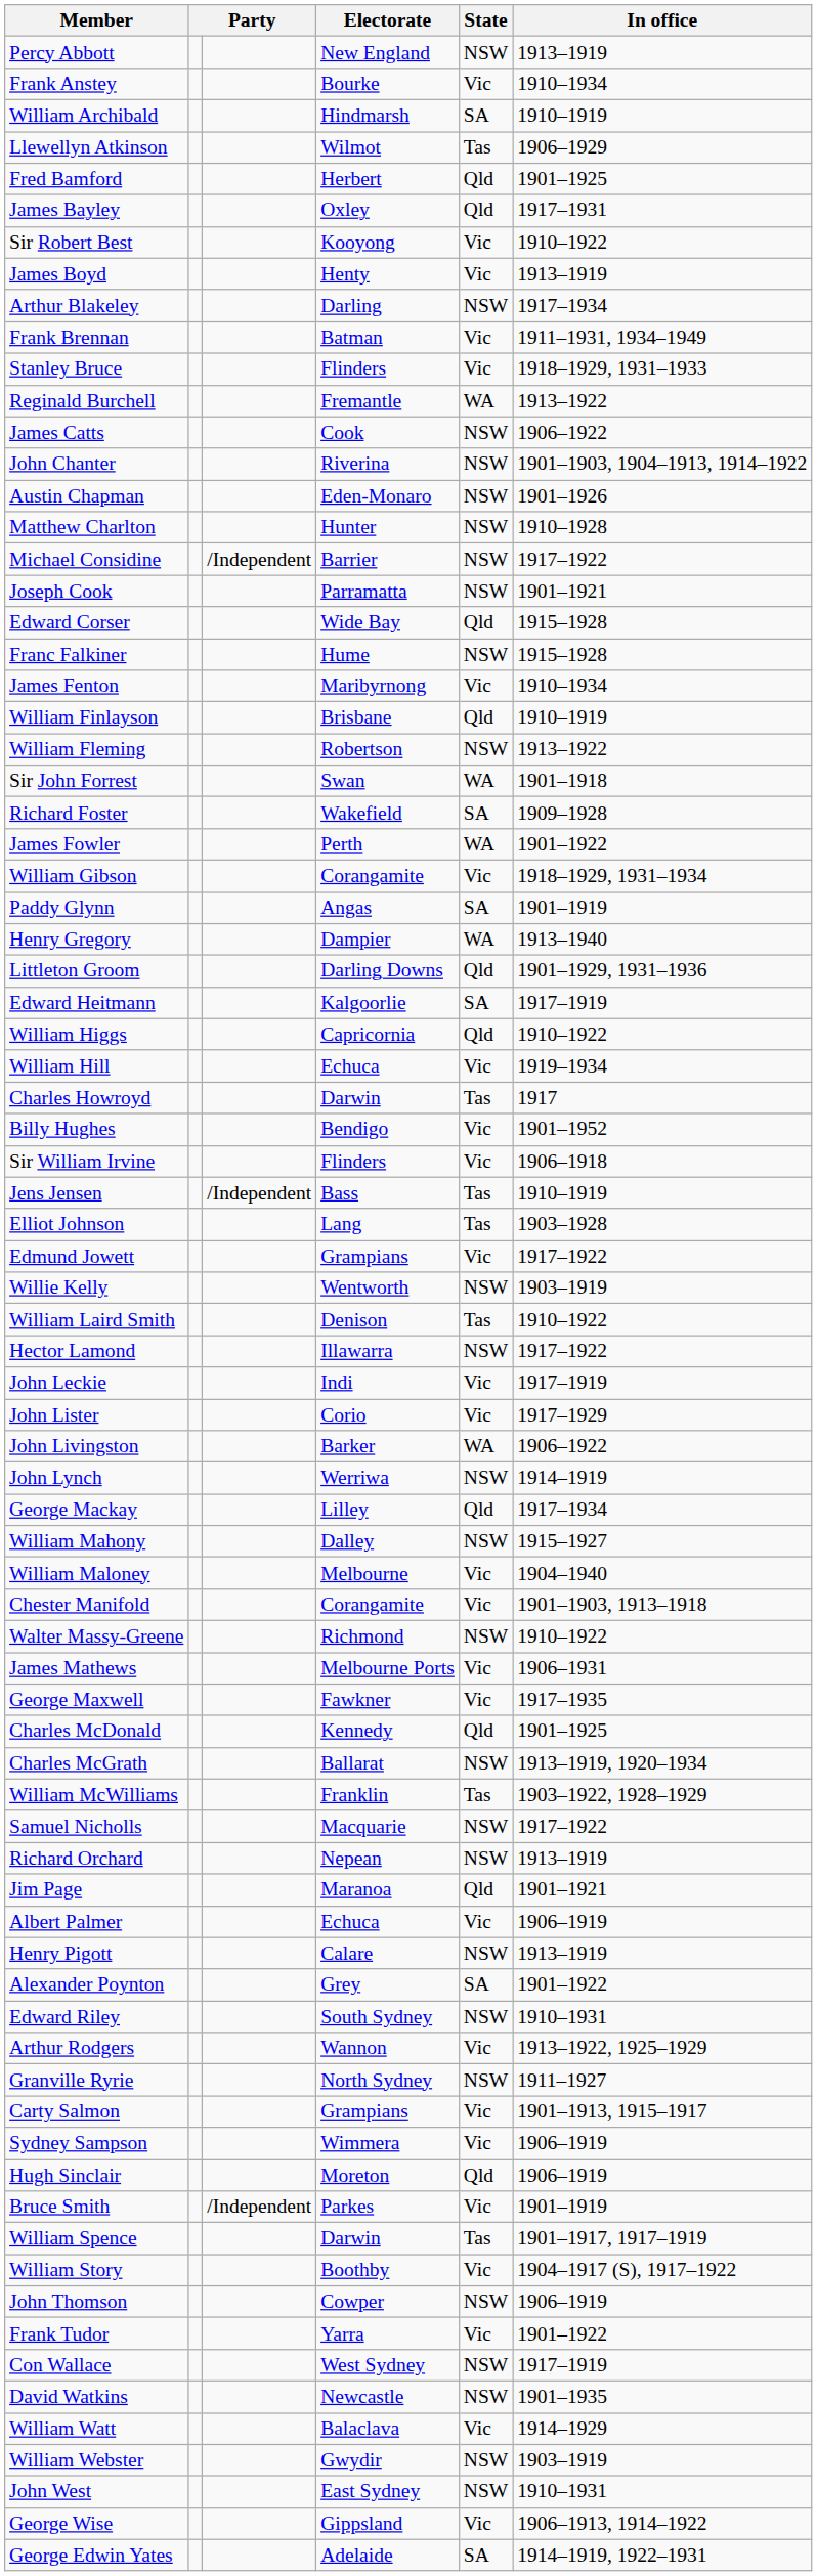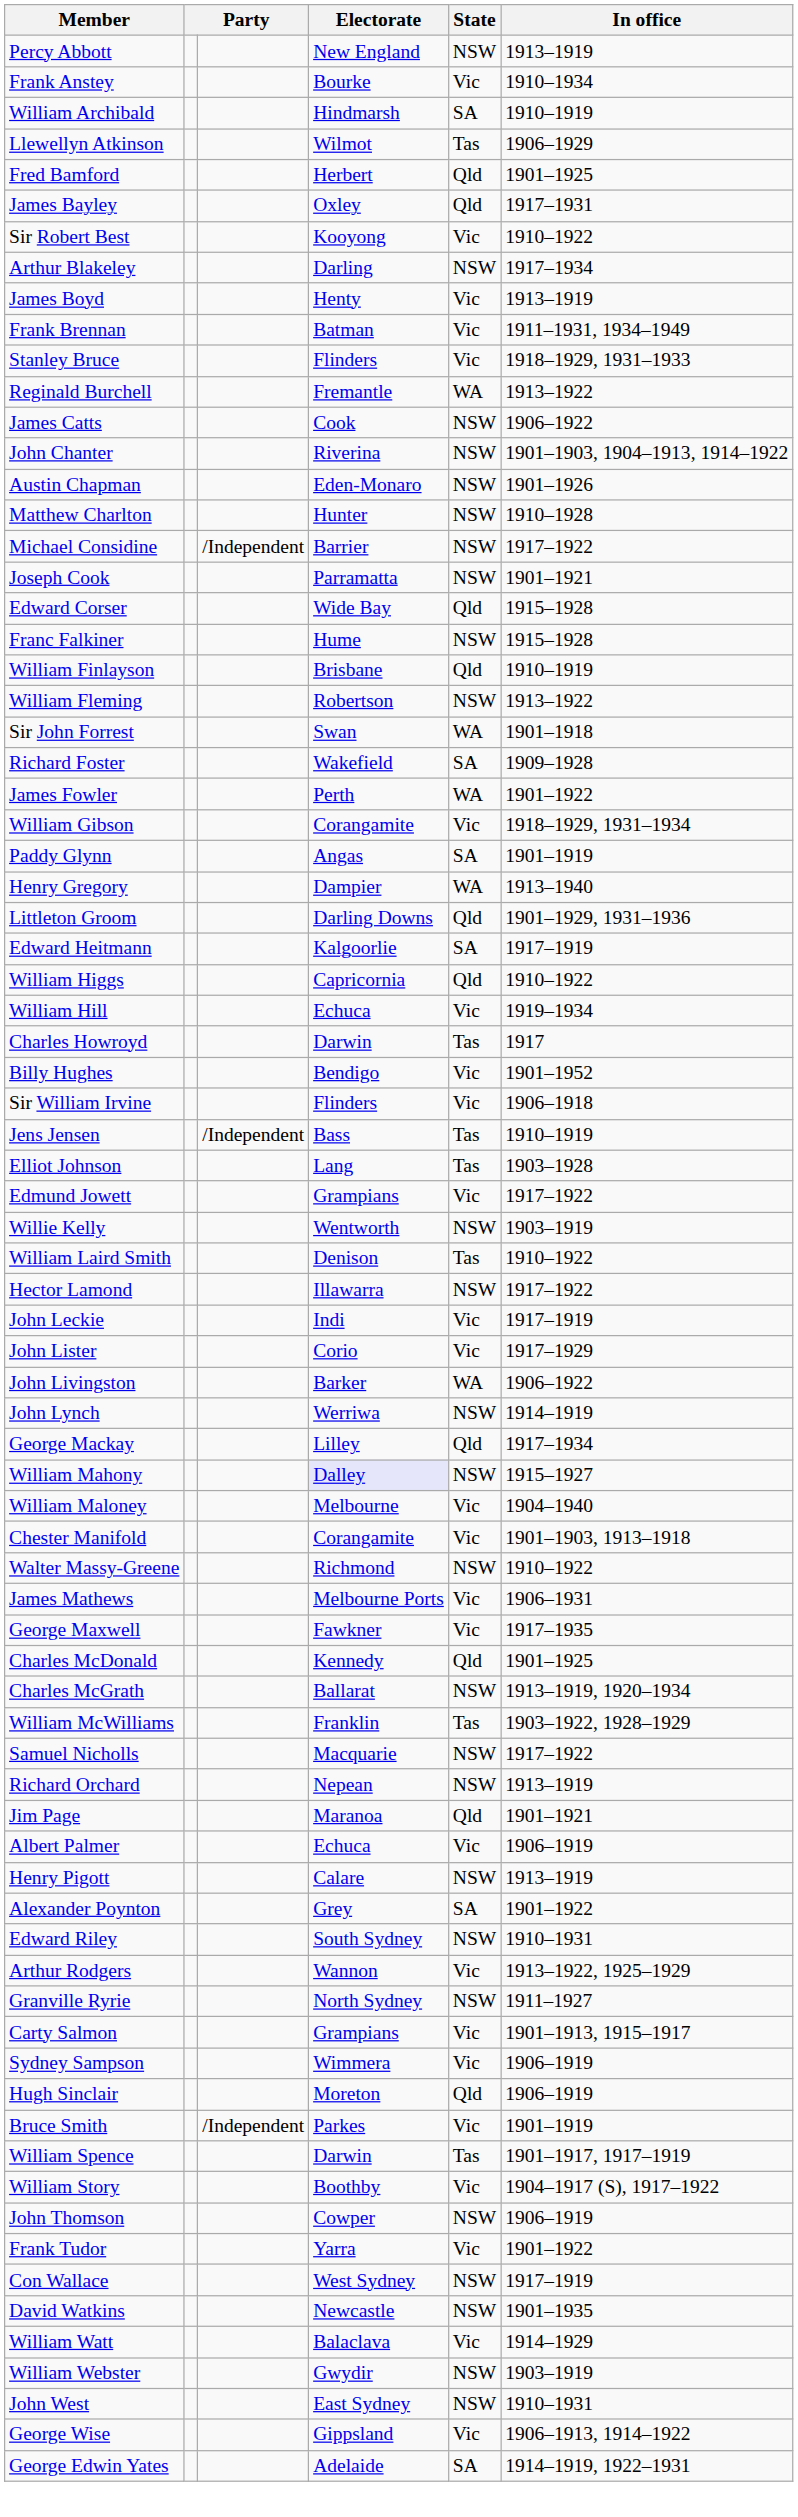 <table class="wikitable sortable">
 <tr>
 <th>Member</th>
 <th colspan=2>Party</th>
 <th>Electorate</th>
 <th>State</th>
 <th>In office</th>
 </tr>
 <tr>
 <td><a href='#'>Percy Abbott</a></td>
 <td> </td>
 <td></td>
 <td><a href='#'>New England</a></td>
 <td>NSW</td>
 <td>1913–1919</td>
 </tr>
 <tr>
 <td><a href='#'>Frank Anstey</a></td>
 <td> </td>
 <td></td>
 <td><a href='#'>Bourke</a></td>
 <td>Vic</td>
 <td>1910–1934</td>
 </tr>
 <tr>
 <td><a href='#'>William Archibald</a></td>
 <td> </td>
 <td></td>
 <td><a href='#'>Hindmarsh</a></td>
 <td>SA</td>
 <td>1910–1919</td>
 </tr>
 <tr>
 <td><a href='#'>Llewellyn Atkinson</a></td>
 <td> </td>
 <td></td>
 <td><a href='#'>Wilmot</a></td>
 <td>Tas</td>
 <td>1906–1929</td>
 </tr>
 <tr>
 <td><a href='#'>Fred Bamford</a></td>
 <td> </td>
 <td></td>
 <td><a href='#'>Herbert</a></td>
 <td>Qld</td>
 <td>1901–1925</td>
 </tr>
 <tr>
 <td><a href='#'>James Bayley</a></td>
 <td> </td>
 <td></td>
 <td><a href='#'>Oxley</a></td>
 <td>Qld</td>
 <td>1917–1931</td>
 </tr>
 <tr>
 <td>Sir <a href='#'>Robert Best</a></td>
 <td> </td>
 <td></td>
 <td><a href='#'>Kooyong</a></td>
 <td>Vic</td>
 <td>1910–1922</td>
 </tr>
 <tr>
+<td><a href='#'>Arthur Blakeley</a></td>
+<td> </td>
+<td></td>
+<td><a href='#'>Darling</a></td>
+<td>NSW</td>
+<td>1917–1934</td>
+</tr>
+<tr>
 <td><a href='#'>James Boyd</a></td>
 <td> </td>
 <td></td>
 <td><a href='#'>Henty</a></td>
 <td>Vic</td>
 <td>1913–1919</td>
-</tr>
-<tr>
-<td><a href='#'>Arthur Blakeley</a></td>
-<td> </td>
-<td></td>
-<td><a href='#'>Darling</a></td>
-<td>NSW</td>
-<td>1917–1934</td>
 </tr>
 <tr>
 <td><a href='#'>Frank Brennan</a></td>
 <td> </td>
 <td></td>
 <td><a href='#'>Batman</a></td>
 <td>Vic</td>
 <td>1911–1931, 1934–1949</td>
 </tr>
 <tr>
 <td><a href='#'>Stanley Bruce</a></td>
 <td> </td>
 <td></td>
 <td><a href='#'>Flinders</a></td>
 <td>Vic</td>
 <td>1918–1929, 1931–1933</td>
 </tr>
 <tr>
 <td><a href='#'>Reginald Burchell</a></td>
 <td> </td>
 <td></td>
 <td><a href='#'>Fremantle</a></td>
 <td>WA</td>
 <td>1913–1922</td>
 </tr>
 <tr>
 <td><a href='#'>James Catts</a></td>
 <td> </td>
 <td></td>
 <td><a href='#'>Cook</a></td>
 <td>NSW</td>
 <td>1906–1922</td>
 </tr>
 <tr>
 <td><a href='#'>John Chanter</a></td>
 <td> </td>
 <td></td>
 <td><a href='#'>Riverina</a></td>
 <td>NSW</td>
 <td>1901–1903, 1904–1913, 1914–1922</td>
 </tr>
 <tr>
 <td><a href='#'>Austin Chapman</a></td>
 <td> </td>
 <td></td>
 <td><a href='#'>Eden-Monaro</a></td>
 <td>NSW</td>
 <td>1901–1926</td>
 </tr>
 <tr>
 <td><a href='#'>Matthew Charlton</a></td>
 <td> </td>
 <td></td>
 <td><a href='#'>Hunter</a></td>
 <td>NSW</td>
 <td>1910–1928</td>
 </tr>
 <tr>
 <td><a href='#'>Michael Considine</a></td>
 <td> </td>
 <td>/Independent</td>
 <td><a href='#'>Barrier</a></td>
 <td>NSW</td>
 <td>1917–1922</td>
 </tr>
 <tr>
 <td><a href='#'>Joseph Cook</a></td>
 <td> </td>
 <td></td>
 <td><a href='#'>Parramatta</a></td>
 <td>NSW</td>
 <td>1901–1921</td>
 </tr>
 <tr>
 <td><a href='#'>Edward Corser</a></td>
 <td> </td>
 <td></td>
 <td><a href='#'>Wide Bay</a></td>
 <td>Qld</td>
 <td>1915–1928</td>
 </tr>
 <tr>
 <td><a href='#'>Franc Falkiner</a></td>
 <td> </td>
 <td></td>
 <td><a href='#'>Hume</a></td>
 <td>NSW</td>
 <td>1915–1928</td>
-</tr>
-<tr>
-<td><a href='#'>James Fenton</a></td>
-<td> </td>
-<td></td>
-<td><a href='#'>Maribyrnong</a></td>
-<td>Vic</td>
-<td>1910–1934</td>
 </tr>
 <tr>
 <td><a href='#'>William Finlayson</a></td>
 <td> </td>
 <td></td>
 <td><a href='#'>Brisbane</a></td>
 <td>Qld</td>
 <td>1910–1919</td>
 </tr>
 <tr>
 <td><a href='#'>William Fleming</a></td>
 <td> </td>
 <td></td>
 <td><a href='#'>Robertson</a></td>
 <td>NSW</td>
 <td>1913–1922</td>
 </tr>
 <tr>
 <td>Sir <a href='#'>John Forrest</a></td>
 <td> </td>
 <td></td>
 <td><a href='#'>Swan</a></td>
 <td>WA</td>
 <td>1901–1918</td>
 </tr>
 <tr>
 <td><a href='#'>Richard Foster</a></td>
 <td> </td>
 <td></td>
 <td><a href='#'>Wakefield</a></td>
 <td>SA</td>
 <td>1909–1928</td>
 </tr>
 <tr>
 <td><a href='#'>James Fowler</a></td>
 <td> </td>
 <td></td>
 <td><a href='#'>Perth</a></td>
 <td>WA</td>
 <td>1901–1922</td>
 </tr>
 <tr>
 <td><a href='#'>William Gibson</a></td>
 <td> </td>
 <td></td>
 <td><a href='#'>Corangamite</a></td>
 <td>Vic</td>
 <td>1918–1929, 1931–1934</td>
 </tr>
 <tr>
 <td><a href='#'>Paddy Glynn</a></td>
 <td> </td>
 <td></td>
 <td><a href='#'>Angas</a></td>
 <td>SA</td>
 <td>1901–1919</td>
 </tr>
 <tr>
 <td><a href='#'>Henry Gregory</a></td>
 <td> </td>
 <td></td>
 <td><a href='#'>Dampier</a></td>
 <td>WA</td>
 <td>1913–1940</td>
 </tr>
 <tr>
 <td><a href='#'>Littleton Groom</a></td>
 <td> </td>
 <td></td>
 <td><a href='#'>Darling Downs</a></td>
 <td>Qld</td>
 <td>1901–1929, 1931–1936</td>
 </tr>
 <tr>
 <td><a href='#'>Edward Heitmann</a></td>
 <td> </td>
 <td></td>
 <td><a href='#'>Kalgoorlie</a></td>
 <td>SA</td>
 <td>1917–1919</td>
 </tr>
 <tr>
 <td><a href='#'>William Higgs</a></td>
 <td> </td>
 <td></td>
 <td><a href='#'>Capricornia</a></td>
 <td>Qld</td>
 <td>1910–1922</td>
 </tr>
 <tr>
 <td><a href='#'>William Hill</a></td>
 <td> </td>
 <td></td>
 <td><a href='#'>Echuca</a></td>
 <td>Vic</td>
 <td>1919–1934</td>
 </tr>
 <tr>
 <td><a href='#'>Charles Howroyd</a></td>
 <td> </td>
 <td></td>
 <td><a href='#'>Darwin</a></td>
 <td>Tas</td>
 <td>1917</td>
 </tr>
 <tr>
 <td><a href='#'>Billy Hughes</a></td>
 <td> </td>
 <td></td>
 <td><a href='#'>Bendigo</a></td>
 <td>Vic</td>
 <td>1901–1952</td>
 </tr>
 <tr>
 <td>Sir <a href='#'>William Irvine</a></td>
 <td> </td>
 <td></td>
 <td><a href='#'>Flinders</a></td>
 <td>Vic</td>
 <td>1906–1918</td>
 </tr>
 <tr>
 <td><a href='#'>Jens Jensen</a></td>
 <td> </td>
 <td>/Independent</td>
 <td><a href='#'>Bass</a></td>
 <td>Tas</td>
 <td>1910–1919</td>
 </tr>
 <tr>
 <td><a href='#'>Elliot Johnson</a></td>
 <td> </td>
 <td></td>
 <td><a href='#'>Lang</a></td>
 <td>Tas</td>
 <td>1903–1928</td>
 </tr>
 <tr>
 <td><a href='#'>Edmund Jowett</a></td>
 <td> </td>
 <td></td>
 <td><a href='#'>Grampians</a></td>
 <td>Vic</td>
 <td>1917–1922</td>
 </tr>
 <tr>
 <td><a href='#'>Willie Kelly</a></td>
 <td> </td>
 <td></td>
 <td><a href='#'>Wentworth</a></td>
 <td>NSW</td>
 <td>1903–1919</td>
 </tr>
 <tr>
 <td><a href='#'>William Laird Smith</a></td>
 <td> </td>
 <td></td>
 <td><a href='#'>Denison</a></td>
 <td>Tas</td>
 <td>1910–1922</td>
 </tr>
 <tr>
 <td><a href='#'>Hector Lamond</a></td>
 <td> </td>
 <td></td>
 <td><a href='#'>Illawarra</a></td>
 <td>NSW</td>
 <td>1917–1922</td>
 </tr>
 <tr>
 <td><a href='#'>John Leckie</a></td>
 <td> </td>
 <td></td>
 <td><a href='#'>Indi</a></td>
 <td>Vic</td>
 <td>1917–1919</td>
 </tr>
 <tr>
 <td><a href='#'>John Lister</a></td>
 <td> </td>
 <td></td>
 <td><a href='#'>Corio</a></td>
 <td>Vic</td>
 <td>1917–1929</td>
 </tr>
 <tr>
 <td><a href='#'>John Livingston</a></td>
 <td> </td>
 <td></td>
 <td><a href='#'>Barker</a></td>
 <td>WA</td>
 <td>1906–1922</td>
 </tr>
 <tr>
 <td><a href='#'>John Lynch</a></td>
 <td> </td>
 <td></td>
 <td><a href='#'>Werriwa</a></td>
 <td>NSW</td>
 <td>1914–1919</td>
 </tr>
 <tr>
 <td><a href='#'>George Mackay</a></td>
 <td> </td>
 <td></td>
 <td><a href='#'>Lilley</a></td>
 <td>Qld</td>
 <td>1917–1934</td>
 </tr>
 <tr>
 <td><a href='#'>William Mahony</a></td>
 <td> </td>
 <td></td>
-<td><a href='#'>Dalley</a></td>
+<td style="background: lavender;"><a href='#'>Dalley</a></td>
 <td>NSW</td>
 <td>1915–1927</td>
 </tr>
 <tr>
 <td><a href='#'>William Maloney</a></td>
 <td> </td>
 <td></td>
 <td><a href='#'>Melbourne</a></td>
 <td>Vic</td>
 <td>1904–1940</td>
 </tr>
 <tr>
 <td><a href='#'>Chester Manifold</a></td>
 <td> </td>
 <td></td>
 <td><a href='#'>Corangamite</a></td>
 <td>Vic</td>
 <td>1901–1903, 1913–1918</td>
 </tr>
 <tr>
 <td><a href='#'>Walter Massy-Greene</a></td>
 <td> </td>
 <td></td>
 <td><a href='#'>Richmond</a></td>
 <td>NSW</td>
 <td>1910–1922</td>
 </tr>
 <tr>
 <td><a href='#'>James Mathews</a></td>
 <td> </td>
 <td></td>
 <td><a href='#'>Melbourne Ports</a></td>
 <td>Vic</td>
 <td>1906–1931</td>
 </tr>
 <tr>
 <td><a href='#'>George Maxwell</a></td>
 <td> </td>
 <td></td>
 <td><a href='#'>Fawkner</a></td>
 <td>Vic</td>
 <td>1917–1935</td>
 </tr>
 <tr>
 <td><a href='#'>Charles McDonald</a></td>
 <td> </td>
 <td></td>
 <td><a href='#'>Kennedy</a></td>
 <td>Qld</td>
 <td>1901–1925</td>
 </tr>
 <tr>
 <td><a href='#'>Charles McGrath</a></td>
 <td> </td>
 <td></td>
 <td><a href='#'>Ballarat</a></td>
 <td>NSW</td>
 <td>1913–1919, 1920–1934</td>
 </tr>
 <tr>
 <td><a href='#'>William McWilliams</a></td>
 <td> </td>
 <td></td>
 <td><a href='#'>Franklin</a></td>
 <td>Tas</td>
 <td>1903–1922, 1928–1929</td>
 </tr>
 <tr>
 <td><a href='#'>Samuel Nicholls</a></td>
 <td> </td>
 <td></td>
 <td><a href='#'>Macquarie</a></td>
 <td>NSW</td>
 <td>1917–1922</td>
 </tr>
 <tr>
 <td><a href='#'>Richard Orchard</a></td>
 <td> </td>
 <td></td>
 <td><a href='#'>Nepean</a></td>
 <td>NSW</td>
 <td>1913–1919</td>
 </tr>
 <tr>
 <td><a href='#'>Jim Page</a></td>
 <td> </td>
 <td></td>
 <td><a href='#'>Maranoa</a></td>
 <td>Qld</td>
 <td>1901–1921</td>
 </tr>
 <tr>
 <td><a href='#'>Albert Palmer</a></td>
 <td> </td>
 <td></td>
 <td><a href='#'>Echuca</a></td>
 <td>Vic</td>
 <td>1906–1919</td>
 </tr>
 <tr>
 <td><a href='#'>Henry Pigott</a></td>
 <td> </td>
 <td></td>
 <td><a href='#'>Calare</a></td>
 <td>NSW</td>
 <td>1913–1919</td>
 </tr>
 <tr>
 <td><a href='#'>Alexander Poynton</a></td>
 <td> </td>
 <td></td>
 <td><a href='#'>Grey</a></td>
 <td>SA</td>
 <td>1901–1922</td>
 </tr>
 <tr>
 <td><a href='#'>Edward Riley</a></td>
 <td> </td>
 <td></td>
 <td><a href='#'>South Sydney</a></td>
 <td>NSW</td>
 <td>1910–1931</td>
 </tr>
 <tr>
 <td><a href='#'>Arthur Rodgers</a></td>
 <td> </td>
 <td></td>
 <td><a href='#'>Wannon</a></td>
 <td>Vic</td>
 <td>1913–1922, 1925–1929</td>
 </tr>
 <tr>
 <td><a href='#'>Granville Ryrie</a></td>
 <td> </td>
 <td></td>
 <td><a href='#'>North Sydney</a></td>
 <td>NSW</td>
 <td>1911–1927</td>
 </tr>
 <tr>
 <td><a href='#'>Carty Salmon</a></td>
 <td> </td>
 <td></td>
 <td><a href='#'>Grampians</a></td>
 <td>Vic</td>
 <td>1901–1913, 1915–1917</td>
 </tr>
 <tr>
 <td><a href='#'>Sydney Sampson</a></td>
 <td> </td>
 <td></td>
 <td><a href='#'>Wimmera</a></td>
 <td>Vic</td>
 <td>1906–1919</td>
 </tr>
 <tr>
 <td><a href='#'>Hugh Sinclair</a></td>
 <td> </td>
 <td></td>
 <td><a href='#'>Moreton</a></td>
 <td>Qld</td>
 <td>1906–1919</td>
 </tr>
 <tr>
 <td><a href='#'>Bruce Smith</a></td>
 <td> </td>
 <td>/Independent</td>
 <td><a href='#'>Parkes</a></td>
 <td>Vic</td>
 <td>1901–1919</td>
 </tr>
 <tr>
 <td><a href='#'>William Spence</a></td>
 <td> </td>
 <td></td>
 <td><a href='#'>Darwin</a></td>
 <td>Tas</td>
 <td>1901–1917, 1917–1919</td>
 </tr>
 <tr>
 <td><a href='#'>William Story</a></td>
 <td> </td>
 <td></td>
 <td><a href='#'>Boothby</a></td>
 <td>Vic</td>
 <td>1904–1917 (S), 1917–1922</td>
 </tr>
 <tr>
 <td><a href='#'>John Thomson</a></td>
 <td> </td>
 <td></td>
 <td><a href='#'>Cowper</a></td>
 <td>NSW</td>
 <td>1906–1919</td>
 </tr>
 <tr>
 <td><a href='#'>Frank Tudor</a></td>
 <td> </td>
 <td></td>
 <td><a href='#'>Yarra</a></td>
 <td>Vic</td>
 <td>1901–1922</td>
 </tr>
 <tr>
 <td><a href='#'>Con Wallace</a></td>
 <td> </td>
 <td></td>
 <td><a href='#'>West Sydney</a></td>
 <td>NSW</td>
 <td>1917–1919</td>
 </tr>
 <tr>
 <td><a href='#'>David Watkins</a></td>
 <td> </td>
 <td></td>
 <td><a href='#'>Newcastle</a></td>
 <td>NSW</td>
 <td>1901–1935</td>
 </tr>
 <tr>
 <td><a href='#'>William Watt</a></td>
 <td> </td>
 <td></td>
 <td><a href='#'>Balaclava</a></td>
 <td>Vic</td>
 <td>1914–1929</td>
 </tr>
 <tr>
 <td><a href='#'>William Webster</a></td>
 <td> </td>
 <td></td>
 <td><a href='#'>Gwydir</a></td>
 <td>NSW</td>
 <td>1903–1919</td>
 </tr>
 <tr>
 <td><a href='#'>John West</a></td>
 <td> </td>
 <td></td>
 <td><a href='#'>East Sydney</a></td>
 <td>NSW</td>
 <td>1910–1931</td>
 </tr>
 <tr>
 <td><a href='#'>George Wise</a></td>
 <td> </td>
 <td></td>
 <td><a href='#'>Gippsland</a></td>
 <td>Vic</td>
 <td>1906–1913, 1914–1922</td>
 </tr>
 <tr>
 <td><a href='#'>George Edwin Yates</a></td>
 <td> </td>
 <td></td>
 <td><a href='#'>Adelaide</a></td>
 <td>SA</td>
 <td>1914–1919, 1922–1931</td>
 </tr>
 </table>
